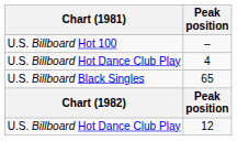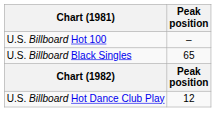 <table class="wikitable sortable">
 <tr>
 <th>Chart (1981)</th>
 <th>Peak<br>position</th>
 </tr>
 <tr>
 <td>U.S. <em>Billboard</em> <a href='#'>Hot 100</a></td>
 <td style="text-align:center;">–</td>
-</tr>
-<tr>
-<td>U.S. <em>Billboard</em> <a href='#'>Hot Dance Club Play</a></td>
-<td style="text-align:center;">4</td>
 </tr>
 <tr>
 <td>U.S. <em>Billboard</em> <a href='#'>Black Singles</a></td>
 <td style="text-align:center;">65</td>
 </tr>
 <tr>
 <th>Chart (1982)</th>
 <th>Peak<br>position</th>
 </tr>
 <tr>
 <td>U.S. <em>Billboard</em> <a href='#'>Hot Dance Club Play</a></td>
 <td style="text-align:center;">12</td>
 </tr>
 </table>
